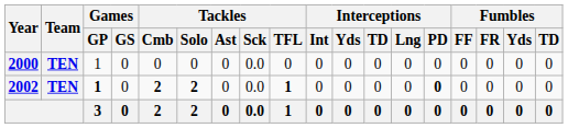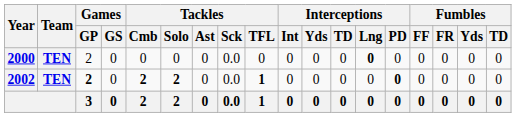 <table class="wikitable" style="text-align:center">
 <tr>
 <th rowspan="2">Year</th>
 <th rowspan="2">Team</th>
 <th colspan="2">Games</th>
 <th colspan="5">Tackles</th>
 <th colspan="5">Interceptions</th>
 <th colspan="4">Fumbles</th>
 </tr>
 <tr>
 <th>GP</th>
 <th>GS</th>
 <th>Cmb</th>
 <th>Solo</th>
 <th>Ast</th>
 <th>Sck</th>
 <th>TFL</th>
 <th>Int</th>
 <th>Yds</th>
 <th>TD</th>
 <th>Lng</th>
 <th>PD</th>
 <th>FF</th>
 <th>FR</th>
 <th>Yds</th>
 <th>TD</th>
 </tr>
 <tr>
 <th><a href='#'>2000</a></th>
 <th><a href='#'>TEN</a></th>
-<td>1</td>
+<td>2</td>
 <td>0</td>
 <td>0</td>
 <td>0</td>
 <td>0</td>
 <td>0.0</td>
 <td>0</td>
 <td>0</td>
 <td>0</td>
 <td>0</td>
-<td>0</td>
+<td><strong>0</strong></td>
 <td>0</td>
 <td>0</td>
 <td>0</td>
 <td>0</td>
 <td>0</td>
 </tr>
 <tr>
 <th><a href='#'>2002</a></th>
 <th><a href='#'>TEN</a></th>
-<td><strong>1</strong></td>
+<td><strong>2</strong></td>
 <td>0</td>
 <td><strong>2</strong></td>
 <td><strong>2</strong></td>
 <td>0</td>
 <td>0.0</td>
 <td><strong>1</strong></td>
 <td>0</td>
 <td>0</td>
 <td>0</td>
 <td>0</td>
 <td><strong>0</strong></td>
 <td>0</td>
 <td>0</td>
 <td>0</td>
 <td>0</td>
 </tr>
 <tr>
 <th colspan="2"></th>
 <th>3</th>
 <th>0</th>
 <th>2</th>
 <th>2</th>
 <th>0</th>
 <th>0.0</th>
 <th>1</th>
 <th>0</th>
 <th>0</th>
 <th>0</th>
 <th>0</th>
 <th>0</th>
 <th>0</th>
 <th>0</th>
 <th>0</th>
 <th>0</th>
 </tr>
 </table>
